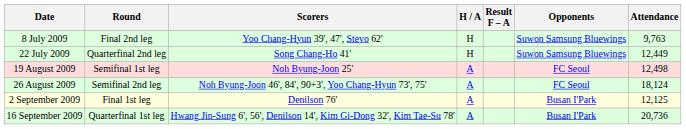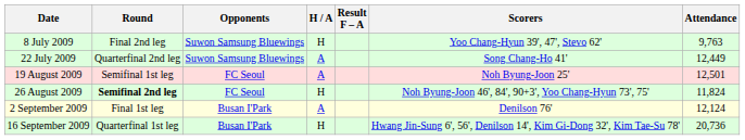 <table class="wikitable" style="text-align:center">
 <tr>
 <th>Date</th>
 <th>Round</th>
-<th>Scorers</th>
+<th>Opponents</th>
 <th>H / A</th>
 <th>Result<br>F – A</th>
-<th>Opponents</th>
+<th>Scorers</th>
 <th>Attendance</th>
 </tr>
 <tr style="background:#dfd;">
 <td>8 July 2009</td>
 <td>Final 2nd leg</td>
-<td><a href='#'>Yoo Chang-Hyun</a> 39', 47', <a href='#'>Stevo</a> 62'</td>
+<td><a href='#'>Suwon Samsung Bluewings</a></td>
 <td>H</td>
 <td></td>
-<td><a href='#'>Suwon Samsung Bluewings</a></td>
+<td><a href='#'>Yoo Chang-Hyun</a> 39', 47', <a href='#'>Stevo</a> 62'</td>
 <td>9,763</td>
 </tr>
 <tr style="background:#dfd;">
 <td>22 July 2009</td>
 <td>Quarterfinal 2nd leg</td>
+<td><a href='#'>Suwon Samsung Bluewings</a></td>
+<td><a href='#'>A</a></td>
+<td></td>
 <td><a href='#'>Song Chang-Ho</a> 41'</td>
-<td>H</td>
-<td></td>
-<td><a href='#'>Suwon Samsung Bluewings</a></td>
 <td>12,449</td>
 </tr>
 <tr style="background:#fdd;">
 <td>19 August 2009</td>
 <td>Semifinal 1st leg</td>
-<td><a href='#'>Noh Byung-Joon</a> 25'</td>
+<td><a href='#'>FC Seoul</a></td>
 <td><a href='#'>A</a></td>
 <td></td>
-<td><a href='#'>FC Seoul</a></td>
-<td>12,498</td>
+<td><a href='#'>Noh Byung-Joon</a> 25'</td>
+<td>12,501</td>
 </tr>
 <tr style="background:#dfd;">
 <td>26 August 2009</td>
-<td>Semifinal 2nd leg</td>
+<td><strong>Semifinal 2nd leg</strong></td>
+<td><a href='#'>FC Seoul</a></td>
+<td>H</td>
+<td></td>
 <td><a href='#'>Noh Byung-Joon</a> 46', 84', 90+3', <a href='#'>Yoo Chang-Hyun</a> 73', 75'</td>
-<td><a href='#'>A</a></td>
-<td></td>
-<td><a href='#'>FC Seoul</a></td>
-<td>18,124</td>
+<td>11,824</td>
 </tr>
 <tr style="background:#ffd;">
 <td>2 September 2009</td>
 <td>Final 1st leg</td>
-<td><a href='#'>Denilson</a> 76'</td>
+<td><a href='#'>Busan I'Park</a></td>
 <td><a href='#'>A</a></td>
 <td></td>
-<td><a href='#'>Busan I'Park</a></td>
-<td>12,125</td>
+<td><a href='#'>Denilson</a> 76'</td>
+<td>12,124</td>
 </tr>
 <tr style="background:#dfd;">
 <td>16 September 2009</td>
 <td>Quarterfinal 1st leg</td>
+<td><a href='#'>Busan I'Park</a></td>
+<td>H</td>
+<td></td>
 <td><a href='#'>Hwang Jin-Sung</a> 6', 56', <a href='#'>Denilson</a> 14', <a href='#'>Kim Gi-Dong</a> 32', <a href='#'>Kim Tae-Su</a> 78'</td>
-<td><a href='#'>A</a></td>
-<td></td>
-<td><a href='#'>Busan I'Park</a></td>
 <td>20,736</td>
 </tr>
 </table>
